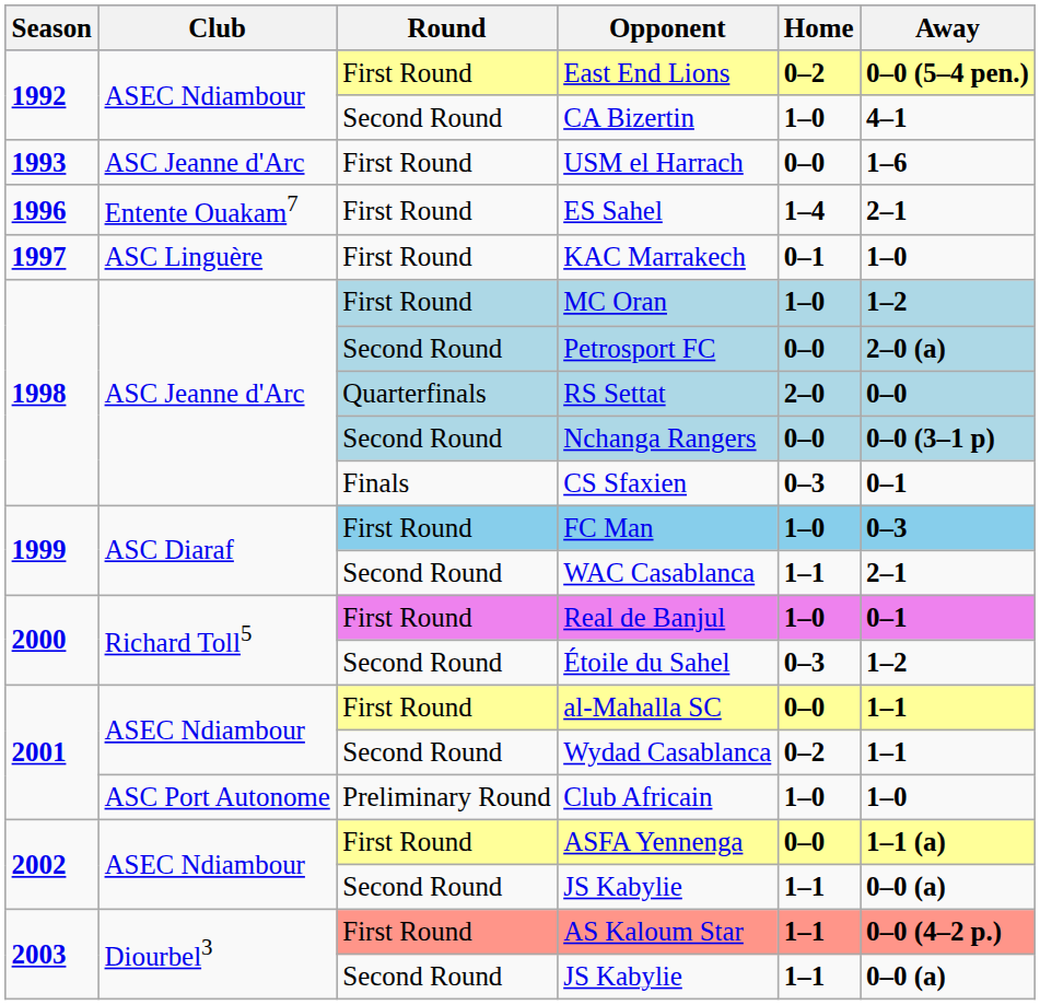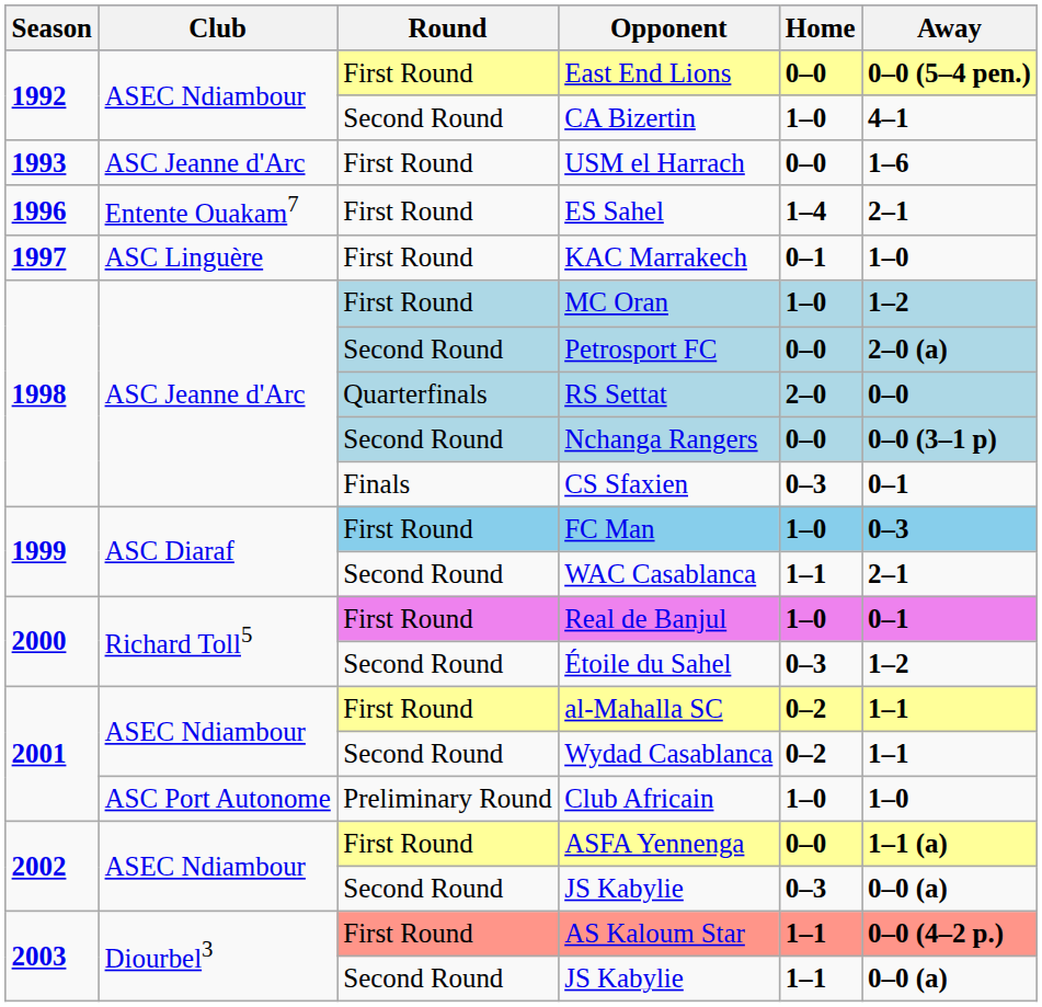 <table class="wikitable" style="text-align: left; font-size:95%">
 <tr bgcolor="#ccccff">
 <th>Season</th>
 <th>Club</th>
 <th>Round</th>
 <th>Opponent</th>
 <th>Home</th>
 <th>Away</th>
 </tr>
 <tr>
 <td rowspan=2><strong><a href='#'>1992</a></strong></td>
 <td rowspan=2><a href='#'>ASEC Ndiambour</a></td>
 <td style="background-color:#FFFF99">First Round</td>
 <td style="background-color:#FFFF99"> <a href='#'>East End Lions</a></td>
-<td style="background-color:#FFFF99"><strong>0–2</strong></td>
+<td style="background-color:#FFFF99"><strong>0–0</strong></td>
 <td style="background-color:#FFFF99"><strong>0–0 (5–4 pen.)</strong></td>
 </tr>
 <tr>
 <td>Second Round</td>
 <td> <a href='#'>CA Bizertin</a></td>
 <td><strong>1–0</strong></td>
 <td><strong>4–1</strong></td>
 </tr>
 <tr>
 <td><strong><a href='#'>1993</a></strong></td>
 <td><a href='#'>ASC Jeanne d'Arc</a></td>
 <td>First Round</td>
 <td> <a href='#'>USM el Harrach</a></td>
 <td><strong>0–0</strong></td>
 <td><strong>1–6</strong></td>
 </tr>
 <tr>
 <td><strong><a href='#'>1996</a></strong></td>
 <td><a href='#'>Entente Ouakam</a><sup>7</sup></td>
 <td>First Round</td>
 <td> <a href='#'>ES Sahel</a></td>
 <td><strong>1–4</strong></td>
 <td><strong>2–1</strong></td>
 </tr>
 <tr>
 <td><strong><a href='#'>1997</a></strong></td>
 <td><a href='#'>ASC Linguère</a></td>
 <td>First Round</td>
 <td> <a href='#'>KAC Marrakech</a></td>
 <td><strong>0–1</strong></td>
 <td><strong>1–0</strong></td>
 </tr>
 <tr>
 <td rowspan=5><strong><a href='#'>1998</a></strong></td>
 <td rowspan=5><a href='#'>ASC Jeanne d'Arc</a></td>
 <td style="background-color:lightblue">First Round</td>
 <td style="background-color:lightblue"> <a href='#'>MC Oran</a></td>
 <td style="background-color:lightblue"><strong>1–0</strong></td>
 <td style="background-color:lightblue"><strong>1–2</strong></td>
 </tr>
 <tr>
 <td style="background-color:lightblue">Second Round</td>
 <td style="background-color:lightblue"> <a href='#'>Petrosport FC</a></td>
 <td style="background-color:lightblue"><strong>0–0</strong></td>
 <td style="background-color:lightblue"><strong>2–0 (a)</strong></td>
 </tr>
 <tr>
 <td style="background-color:lightblue">Quarterfinals</td>
 <td style="background-color:lightblue"> <a href='#'>RS Settat</a></td>
 <td style="background-color:lightblue"><strong>2–0</strong></td>
 <td style="background-color:lightblue"><strong>0–0</strong></td>
 </tr>
 <tr>
 <td style="background-color:lightblue">Second Round</td>
 <td style="background-color:lightblue"> <a href='#'>Nchanga Rangers</a></td>
 <td style="background-color:lightblue"><strong>0–0</strong></td>
 <td style="background-color:lightblue"><strong>0–0 (3–1 p)</strong></td>
 </tr>
 <tr>
 <td>Finals</td>
 <td> <a href='#'>CS Sfaxien</a></td>
 <td><strong>0–3</strong></td>
 <td><strong>0–1</strong></td>
 </tr>
 <tr>
 <td rowspan=2><strong><a href='#'>1999</a></strong></td>
 <td rowspan=2><a href='#'>ASC Diaraf</a></td>
 <td style="background-color:skyblue">First Round</td>
 <td style="background-color:skyblue"> <a href='#'>FC Man</a></td>
 <td style="background-color:skyblue"><strong>1–0</strong></td>
 <td style="background-color:skyblue"><strong>0–3</strong></td>
 </tr>
 <tr>
 <td>Second Round</td>
 <td> <a href='#'>WAC Casablanca</a></td>
 <td><strong>1–1</strong></td>
 <td><strong>2–1</strong></td>
 </tr>
 <tr>
 <td rowspan=2><strong><a href='#'>2000</a></strong></td>
 <td rowspan=2><a href='#'>Richard Toll</a><sup>5</sup></td>
 <td style="background-color:violet">First Round</td>
 <td style="background-color:violet"> <a href='#'>Real de Banjul</a></td>
 <td style="background-color:violet"><strong>1–0</strong></td>
 <td style="background-color:violet"><strong>0–1</strong></td>
 </tr>
 <tr>
 <td>Second Round</td>
 <td> <a href='#'>Étoile du Sahel</a></td>
 <td><strong>0–3</strong></td>
 <td><strong>1–2</strong></td>
 </tr>
 <tr>
 <td rowspan=3><strong><a href='#'>2001</a></strong></td>
 <td rowspan=2><a href='#'>ASEC Ndiambour</a></td>
 <td style="background-color:#FFFF99">First Round</td>
 <td style="background-color:#FFFF99"><a href='#'>al-Mahalla SC</a></td>
-<td style="background-color:#FFFF99"><strong>0–0</strong></td>
+<td style="background-color:#FFFF99"><strong>0–2</strong></td>
 <td style="background-color:#FFFF99"><strong>1–1</strong></td>
 </tr>
 <tr>
 <td>Second Round</td>
 <td> <a href='#'>Wydad Casablanca</a></td>
 <td><strong>0–2</strong></td>
 <td><strong>1–1</strong></td>
 </tr>
 <tr>
 <td><a href='#'>ASC Port Autonome</a></td>
 <td>Preliminary Round</td>
 <td> <a href='#'>Club Africain</a></td>
 <td><strong>1–0</strong></td>
 <td><strong>1–0</strong></td>
 </tr>
 <tr>
 <td rowspan=2><strong><a href='#'>2002</a></strong></td>
 <td rowspan=2><a href='#'>ASEC Ndiambour</a></td>
 <td style="background-color:#FFFF99">First Round</td>
 <td style="background-color:#FFFF99"> <a href='#'>ASFA Yennenga</a></td>
 <td style="background-color:#FFFF99"><strong>0–0</strong></td>
 <td style="background-color:#FFFF99"><strong>1–1 (a)</strong></td>
 </tr>
 <tr>
 <td>Second Round</td>
 <td> <a href='#'>JS Kabylie</a></td>
-<td><strong>1–1</strong></td>
+<td><strong>0–3</strong></td>
 <td><strong>0–0 (a)</strong></td>
 </tr>
 <tr>
 <td rowspan=2><strong><a href='#'>2003</a></strong></td>
 <td rowspan=2><a href='#'>Diourbel</a><sup>3</sup></td>
 <td style="background-color:#FF9589">First  Round</td>
 <td style="background-color:#FF9589"> <a href='#'>AS Kaloum Star</a></td>
 <td style="background-color:#FF9589"><strong>1–1</strong></td>
 <td style="background-color:#FF9589"><strong>0–0  (4–2 p.)</strong></td>
 </tr>
 <tr>
 <td>Second Round</td>
 <td> <a href='#'>JS Kabylie</a></td>
 <td><strong>1–1</strong></td>
 <td><strong>0–0 (a)</strong></td>
 </tr>
 </table>
